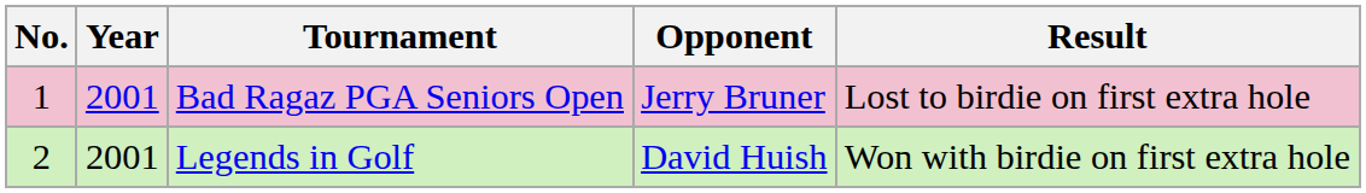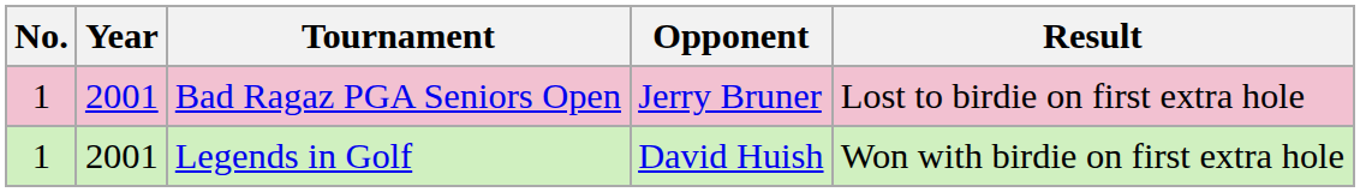 <table class="wikitable" style="font-size:95%;">
 <tr>
 <th>No.</th>
 <th>Year</th>
 <th>Tournament</th>
 <th>Opponent</th>
 <th>Result</th>
 </tr>
 <tr style="background:#F2C1D1;">
 <td align=center>1</td>
 <td><a href='#'>2001</a></td>
 <td><a href='#'>Bad Ragaz PGA Seniors Open</a></td>
 <td> <a href='#'>Jerry Bruner</a></td>
 <td>Lost to birdie on first extra hole</td>
 </tr>
 <tr style="background:#D0F0C0;">
-<td align=center>2</td>
+<td align=center>1</td>
 <td>2001</td>
 <td><a href='#'>Legends in Golf</a></td>
 <td> <a href='#'>David Huish</a></td>
 <td>Won with birdie on first extra hole</td>
 </tr>
 </table>
